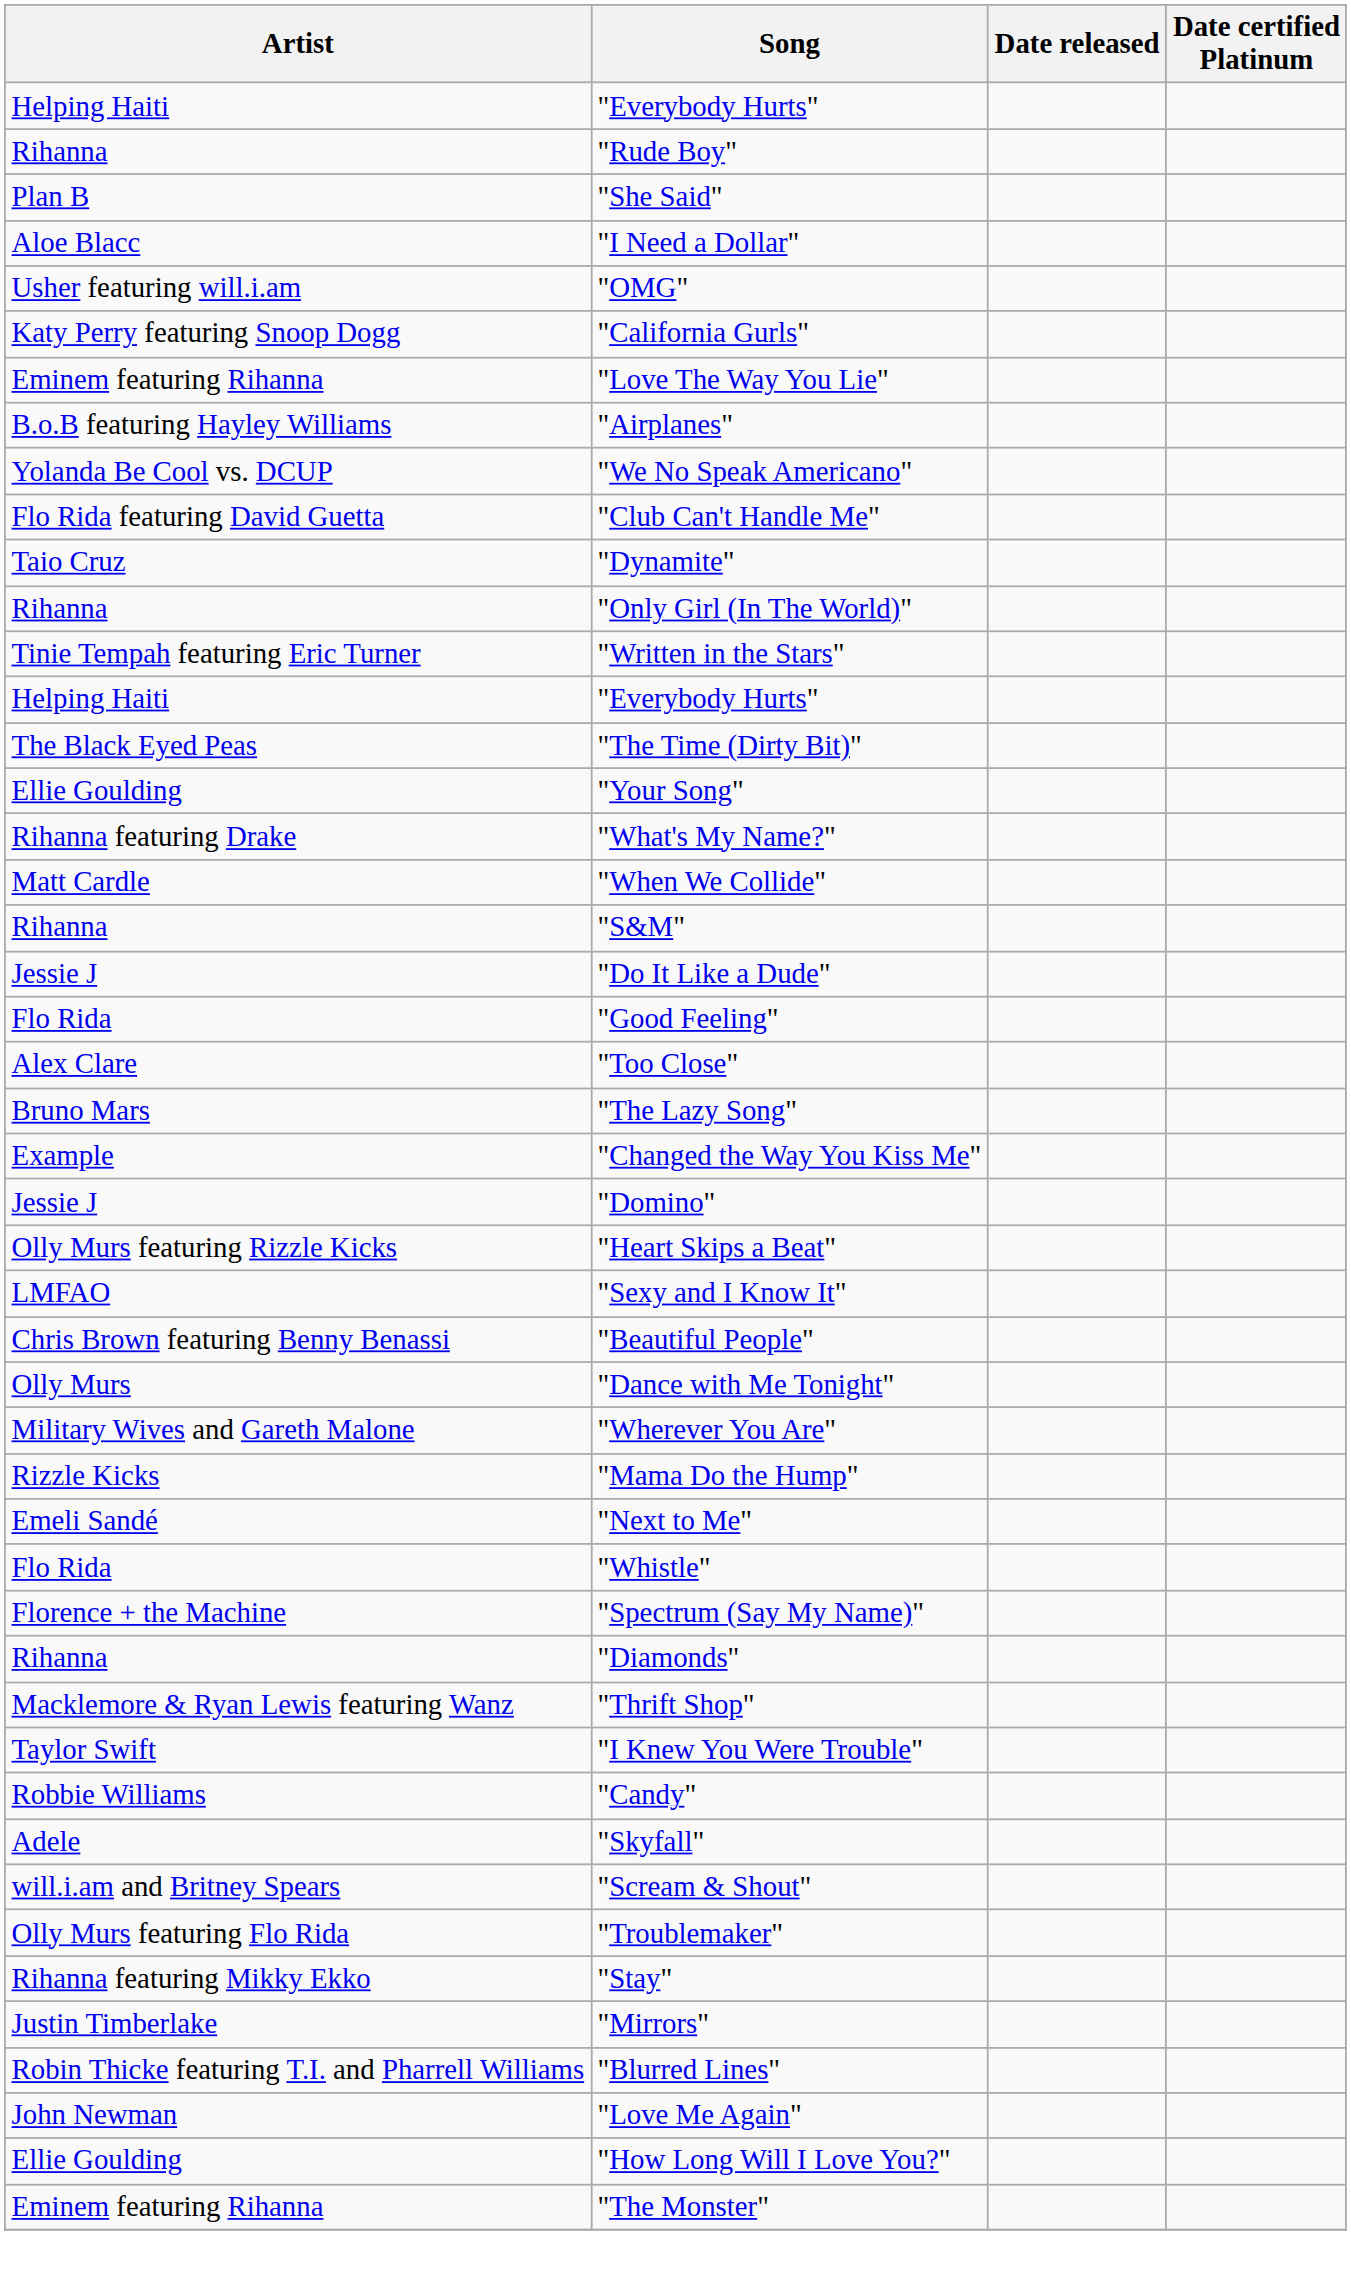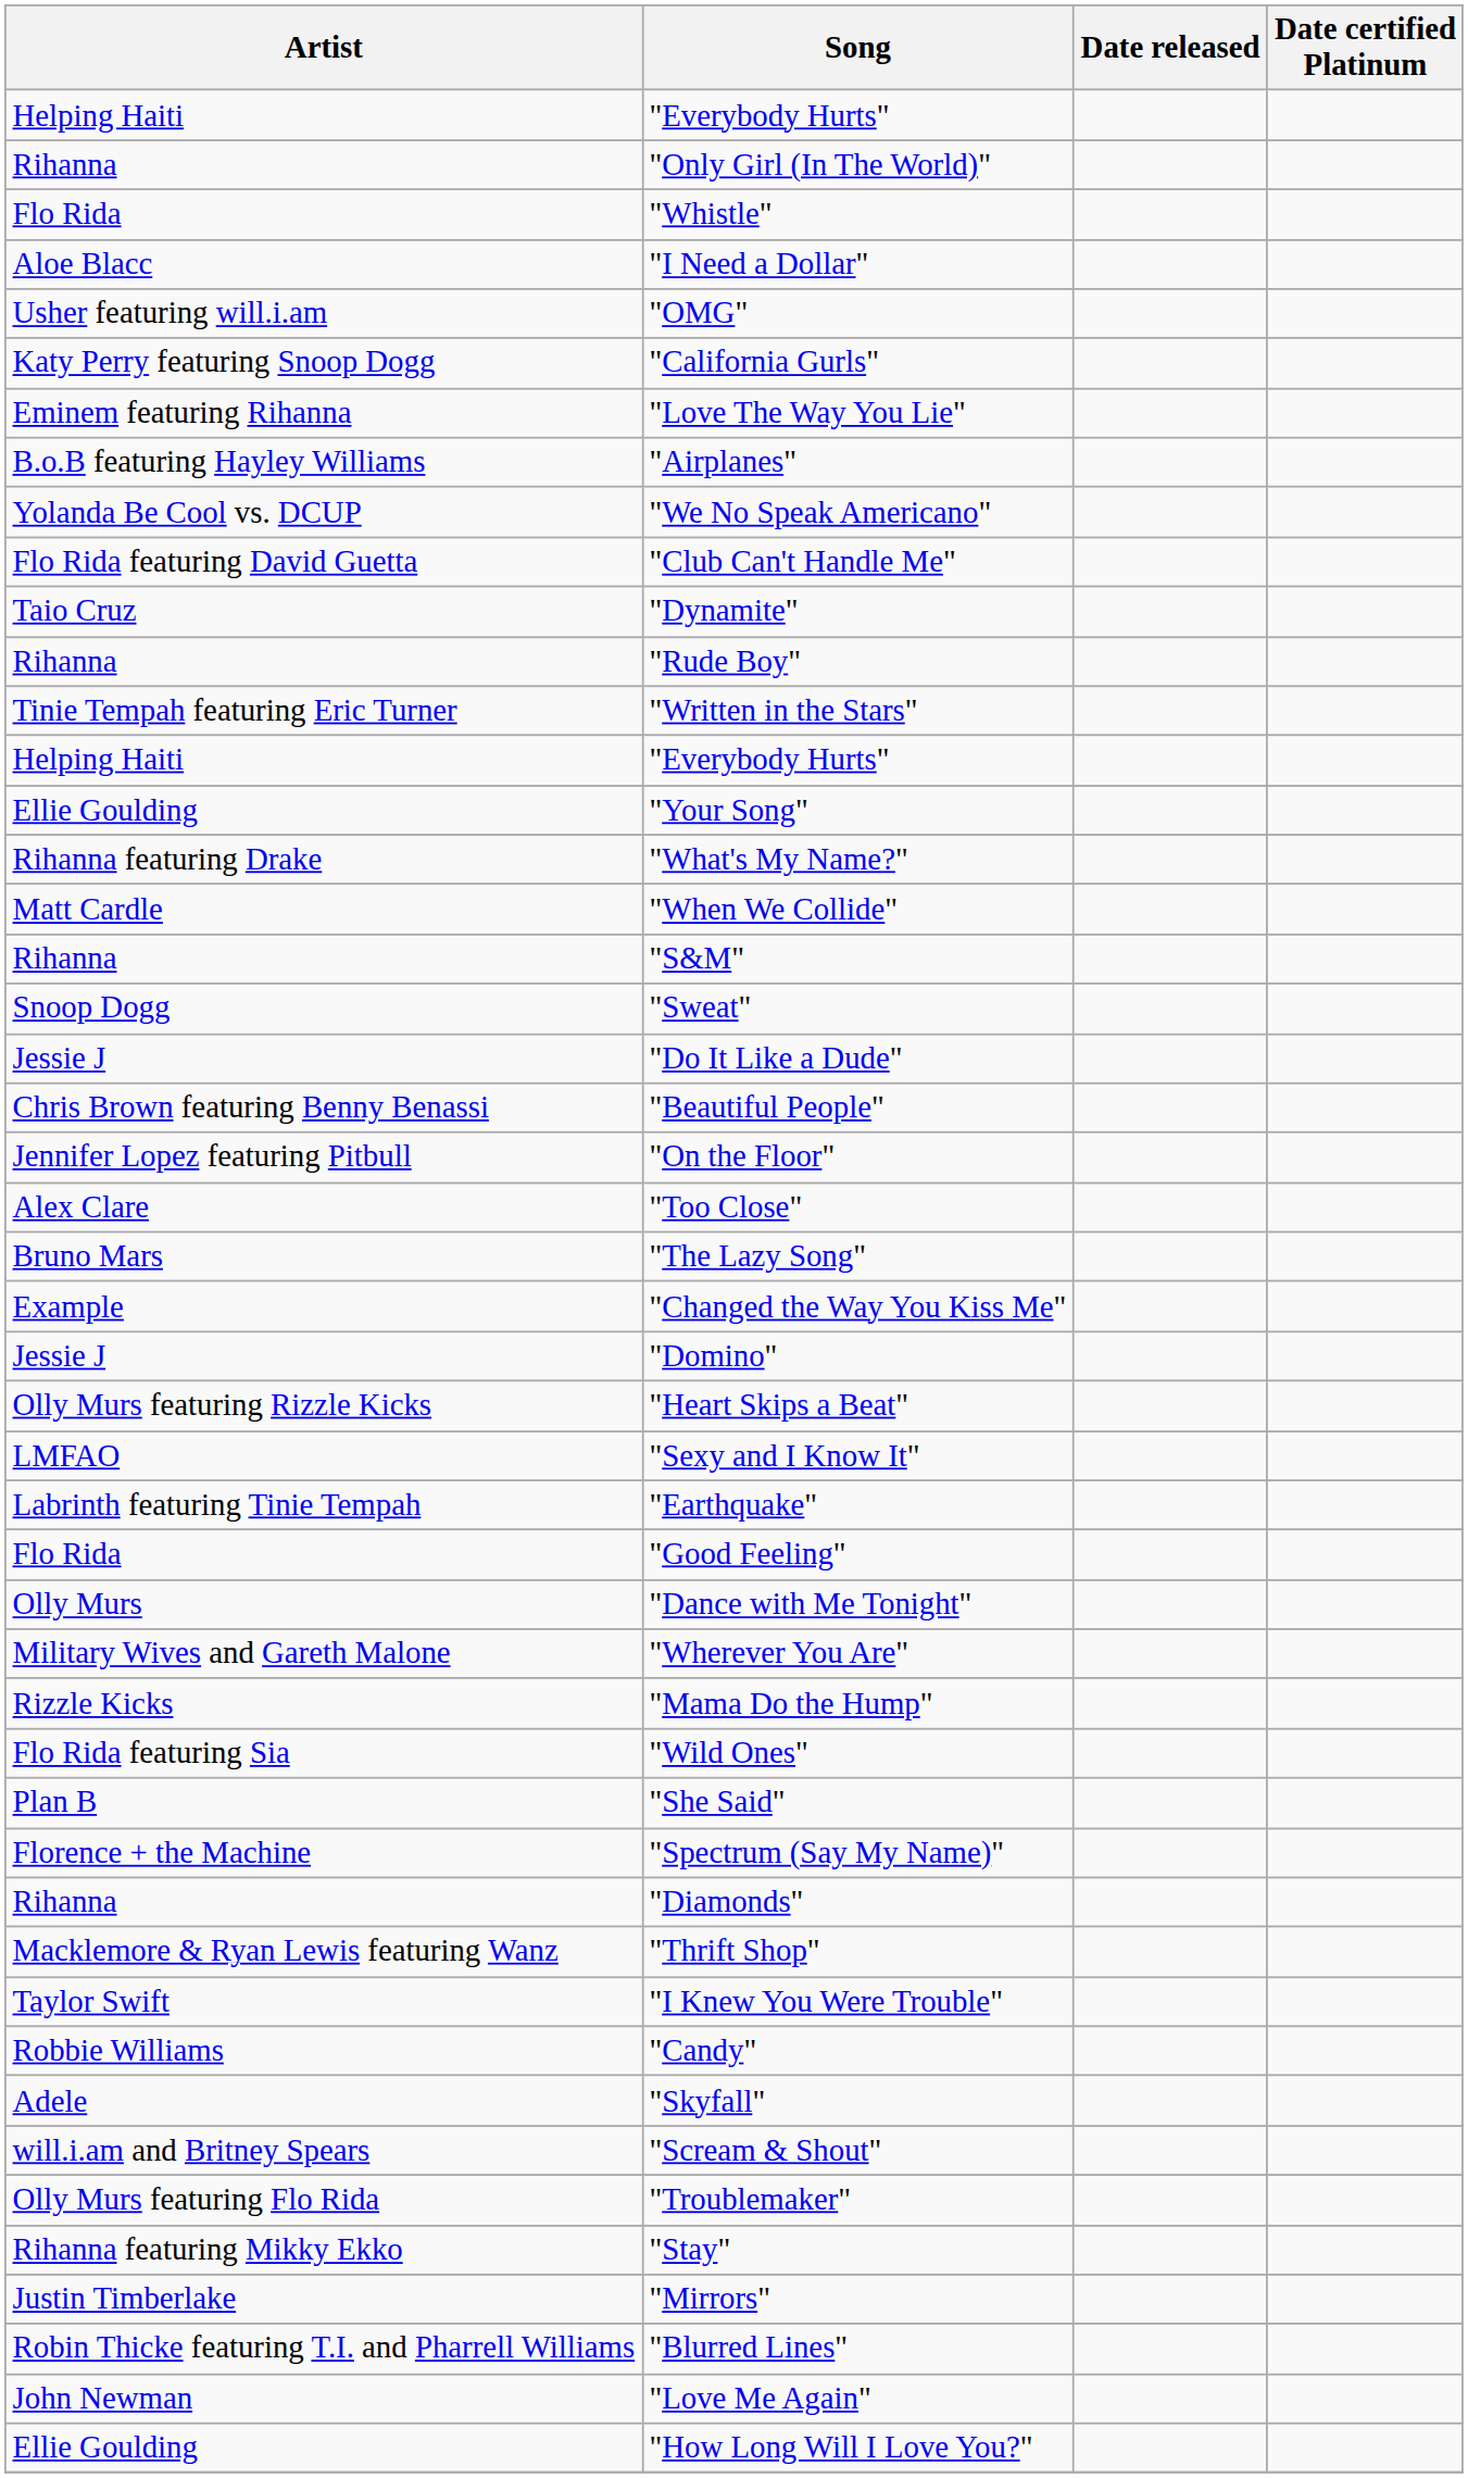 <table class="wikitable plainrowheaders sortable">
 <tr>
 <th scope=col>Artist</th>
 <th scope=col>Song</th>
 <th scope=col>Date released</th>
 <th scope=col>Date certified<br>Platinum</th>
 </tr>
 <tr>
 <td><a href='#'>Helping Haiti</a></td>
 <td>"<a href='#'>Everybody Hurts</a>"</td>
 <td></td>
 <td></td>
 </tr>
 <tr>
 <td><a href='#'>Rihanna</a></td>
-<td>"<a href='#'>Rude Boy</a>"</td>
+<td>"<a href='#'>Only Girl (In The World)</a>"</td>
 <td></td>
 <td></td>
 </tr>
 <tr>
-<td><a href='#'>Plan B</a></td>
-<td>"<a href='#'>She Said</a>"</td>
+<td><a href='#'>Flo Rida</a></td>
+<td>"<a href='#'>Whistle</a>"</td>
 <td></td>
 <td></td>
 </tr>
 <tr>
 <td><a href='#'>Aloe Blacc</a></td>
 <td>"<a href='#'>I Need a Dollar</a>"</td>
 <td></td>
 <td></td>
 </tr>
 <tr>
 <td><a href='#'>Usher</a> featuring <a href='#'>will.i.am</a></td>
 <td>"<a href='#'>OMG</a>"</td>
 <td></td>
 <td></td>
 </tr>
 <tr>
 <td><a href='#'>Katy Perry</a> featuring <a href='#'>Snoop Dogg</a></td>
 <td>"<a href='#'>California Gurls</a>"</td>
 <td></td>
 <td></td>
 </tr>
 <tr>
 <td><a href='#'>Eminem</a> featuring <a href='#'>Rihanna</a></td>
 <td>"<a href='#'>Love The Way You Lie</a>"</td>
 <td></td>
 <td></td>
 </tr>
 <tr>
 <td><a href='#'>B.o.B</a> featuring <a href='#'>Hayley Williams</a></td>
 <td>"<a href='#'>Airplanes</a>"</td>
 <td></td>
 <td></td>
 </tr>
 <tr>
 <td><a href='#'>Yolanda Be Cool</a> vs. <a href='#'>DCUP</a></td>
 <td>"<a href='#'>We No Speak Americano</a>"</td>
 <td></td>
 <td></td>
 </tr>
 <tr>
 <td><a href='#'>Flo Rida</a> featuring <a href='#'>David Guetta</a></td>
 <td>"<a href='#'>Club Can't Handle Me</a>"</td>
 <td></td>
 <td></td>
 </tr>
 <tr>
 <td><a href='#'>Taio Cruz</a></td>
 <td>"<a href='#'>Dynamite</a>"</td>
 <td></td>
 <td></td>
 </tr>
 <tr>
 <td><a href='#'>Rihanna</a></td>
-<td>"<a href='#'>Only Girl (In The World)</a>"</td>
+<td>"<a href='#'>Rude Boy</a>"</td>
 <td></td>
 <td></td>
 </tr>
 <tr>
 <td><a href='#'>Tinie Tempah</a> featuring <a href='#'>Eric Turner</a></td>
 <td>"<a href='#'>Written in the Stars</a>"</td>
 <td></td>
 <td></td>
 </tr>
 <tr>
 <td><a href='#'>Helping Haiti</a></td>
 <td>"<a href='#'>Everybody Hurts</a>"</td>
-<td></td>
-<td></td>
-</tr>
-<tr>
-<td><a href='#'>The Black Eyed Peas</a></td>
-<td>"<a href='#'>The Time (Dirty Bit)</a>"</td>
 <td></td>
 <td></td>
 </tr>
 <tr>
 <td><a href='#'>Ellie Goulding</a></td>
 <td>"<a href='#'>Your Song</a>"</td>
 <td></td>
 <td></td>
 </tr>
 <tr>
 <td><a href='#'>Rihanna</a> featuring <a href='#'>Drake</a></td>
 <td>"<a href='#'>What's My Name?</a>"</td>
 <td></td>
 <td></td>
 </tr>
 <tr>
 <td><a href='#'>Matt Cardle</a></td>
 <td>"<a href='#'>When We Collide</a>"</td>
 <td></td>
 <td></td>
 </tr>
 <tr>
 <td><a href='#'>Rihanna</a></td>
 <td>"<a href='#'>S&M</a>"</td>
 <td></td>
 <td></td>
 </tr>
 <tr>
+<td><a href='#'>Snoop Dogg</a></td>
+<td>"<a href='#'>Sweat</a>"</td>
+<td></td>
+<td></td>
+</tr>
+<tr>
 <td><a href='#'>Jessie J</a></td>
 <td>"<a href='#'>Do It Like a Dude</a>"</td>
 <td></td>
 <td></td>
 </tr>
 <tr>
-<td><a href='#'>Flo Rida</a></td>
-<td>"<a href='#'>Good Feeling</a>"</td>
+<td><a href='#'>Chris Brown</a> featuring <a href='#'>Benny Benassi</a></td>
+<td>"<a href='#'>Beautiful People</a>"</td>
+<td></td>
+<td></td>
+</tr>
+<tr>
+<td><a href='#'>Jennifer Lopez</a> featuring <a href='#'>Pitbull</a></td>
+<td>"<a href='#'>On the Floor</a>"</td>
 <td></td>
 <td></td>
 </tr>
 <tr>
 <td><a href='#'>Alex Clare</a></td>
 <td>"<a href='#'>Too Close</a>"</td>
 <td></td>
 <td></td>
 </tr>
 <tr>
 <td><a href='#'>Bruno Mars</a></td>
 <td>"<a href='#'>The Lazy Song</a>"</td>
 <td></td>
 <td></td>
 </tr>
 <tr>
 <td><a href='#'>Example</a></td>
 <td>"<a href='#'>Changed the Way You Kiss Me</a>"</td>
 <td></td>
 <td></td>
 </tr>
 <tr>
 <td><a href='#'>Jessie J</a></td>
 <td>"<a href='#'>Domino</a>"</td>
 <td></td>
 <td></td>
 </tr>
 <tr>
 <td><a href='#'>Olly Murs</a> featuring <a href='#'>Rizzle Kicks</a></td>
 <td>"<a href='#'>Heart Skips a Beat</a>"</td>
 <td></td>
 <td></td>
 </tr>
 <tr>
 <td><a href='#'>LMFAO</a></td>
 <td>"<a href='#'>Sexy and I Know It</a>"</td>
 <td></td>
 <td></td>
 </tr>
 <tr>
-<td><a href='#'>Chris Brown</a> featuring <a href='#'>Benny Benassi</a></td>
-<td>"<a href='#'>Beautiful People</a>"</td>
+<td><a href='#'>Labrinth</a> featuring <a href='#'>Tinie Tempah</a></td>
+<td>"<a href='#'>Earthquake</a>"</td>
+<td></td>
+<td></td>
+</tr>
+<tr>
+<td><a href='#'>Flo Rida</a></td>
+<td>"<a href='#'>Good Feeling</a>"</td>
 <td></td>
 <td></td>
 </tr>
 <tr>
 <td><a href='#'>Olly Murs</a></td>
 <td>"<a href='#'>Dance with Me Tonight</a>"</td>
 <td></td>
 <td></td>
 </tr>
 <tr>
 <td><a href='#'>Military Wives</a> and <a href='#'>Gareth Malone</a></td>
 <td>"<a href='#'>Wherever You Are</a>"</td>
 <td></td>
 <td></td>
 </tr>
 <tr>
 <td><a href='#'>Rizzle Kicks</a></td>
 <td>"<a href='#'>Mama Do the Hump</a>"</td>
 <td></td>
 <td></td>
 </tr>
 <tr>
-<td><a href='#'>Emeli Sandé</a></td>
-<td>"<a href='#'>Next to Me</a>"</td>
+<td><a href='#'>Flo Rida</a> featuring <a href='#'>Sia</a></td>
+<td>"<a href='#'>Wild Ones</a>"</td>
 <td></td>
 <td></td>
 </tr>
 <tr>
-<td><a href='#'>Flo Rida</a></td>
-<td>"<a href='#'>Whistle</a>"</td>
+<td><a href='#'>Plan B</a></td>
+<td>"<a href='#'>She Said</a>"</td>
 <td></td>
 <td></td>
 </tr>
 <tr>
 <td><a href='#'>Florence + the Machine</a></td>
 <td>"<a href='#'>Spectrum (Say My Name)</a>"</td>
 <td></td>
 <td></td>
 </tr>
 <tr>
 <td><a href='#'>Rihanna</a></td>
 <td>"<a href='#'>Diamonds</a>"</td>
 <td></td>
 <td></td>
 </tr>
 <tr>
 <td><a href='#'>Macklemore & Ryan Lewis</a> featuring <a href='#'>Wanz</a></td>
 <td>"<a href='#'>Thrift Shop</a>"</td>
 <td></td>
 <td></td>
 </tr>
 <tr>
 <td><a href='#'>Taylor Swift</a></td>
 <td>"<a href='#'>I Knew You Were Trouble</a>"</td>
 <td></td>
 <td></td>
 </tr>
 <tr>
 <td><a href='#'>Robbie Williams</a></td>
 <td>"<a href='#'>Candy</a>"</td>
 <td></td>
 <td></td>
 </tr>
 <tr>
 <td><a href='#'>Adele</a></td>
 <td>"<a href='#'>Skyfall</a>"</td>
 <td></td>
 <td></td>
 </tr>
 <tr>
 <td><a href='#'>will.i.am</a> and <a href='#'>Britney Spears</a></td>
 <td>"<a href='#'>Scream & Shout</a>"</td>
 <td></td>
 <td></td>
 </tr>
 <tr>
 <td><a href='#'>Olly Murs</a> featuring <a href='#'>Flo Rida</a></td>
 <td>"<a href='#'>Troublemaker</a>"</td>
 <td></td>
 <td></td>
 </tr>
 <tr>
 <td><a href='#'>Rihanna</a> featuring <a href='#'>Mikky Ekko</a></td>
 <td>"<a href='#'>Stay</a>"</td>
 <td></td>
 <td></td>
 </tr>
 <tr>
 <td><a href='#'>Justin Timberlake</a></td>
 <td>"<a href='#'>Mirrors</a>"</td>
 <td></td>
 <td></td>
 </tr>
 <tr>
 <td><a href='#'>Robin Thicke</a> featuring <a href='#'>T.I.</a> and <a href='#'>Pharrell Williams</a></td>
 <td>"<a href='#'>Blurred Lines</a>"</td>
 <td></td>
 <td></td>
 </tr>
 <tr>
 <td><a href='#'>John Newman</a></td>
 <td>"<a href='#'>Love Me Again</a>"</td>
 <td></td>
 <td></td>
 </tr>
 <tr>
 <td><a href='#'>Ellie Goulding</a></td>
 <td>"<a href='#'>How Long Will I Love You?</a>"</td>
 <td></td>
 <td></td>
 </tr>
 <tr>
-<td><a href='#'>Eminem</a> featuring <a href='#'>Rihanna</a></td>
-<td>"<a href='#'>The Monster</a>"</td>
-<td></td>
-<td></td>
-</tr>
-<tr>
 </tr>
 </table>
